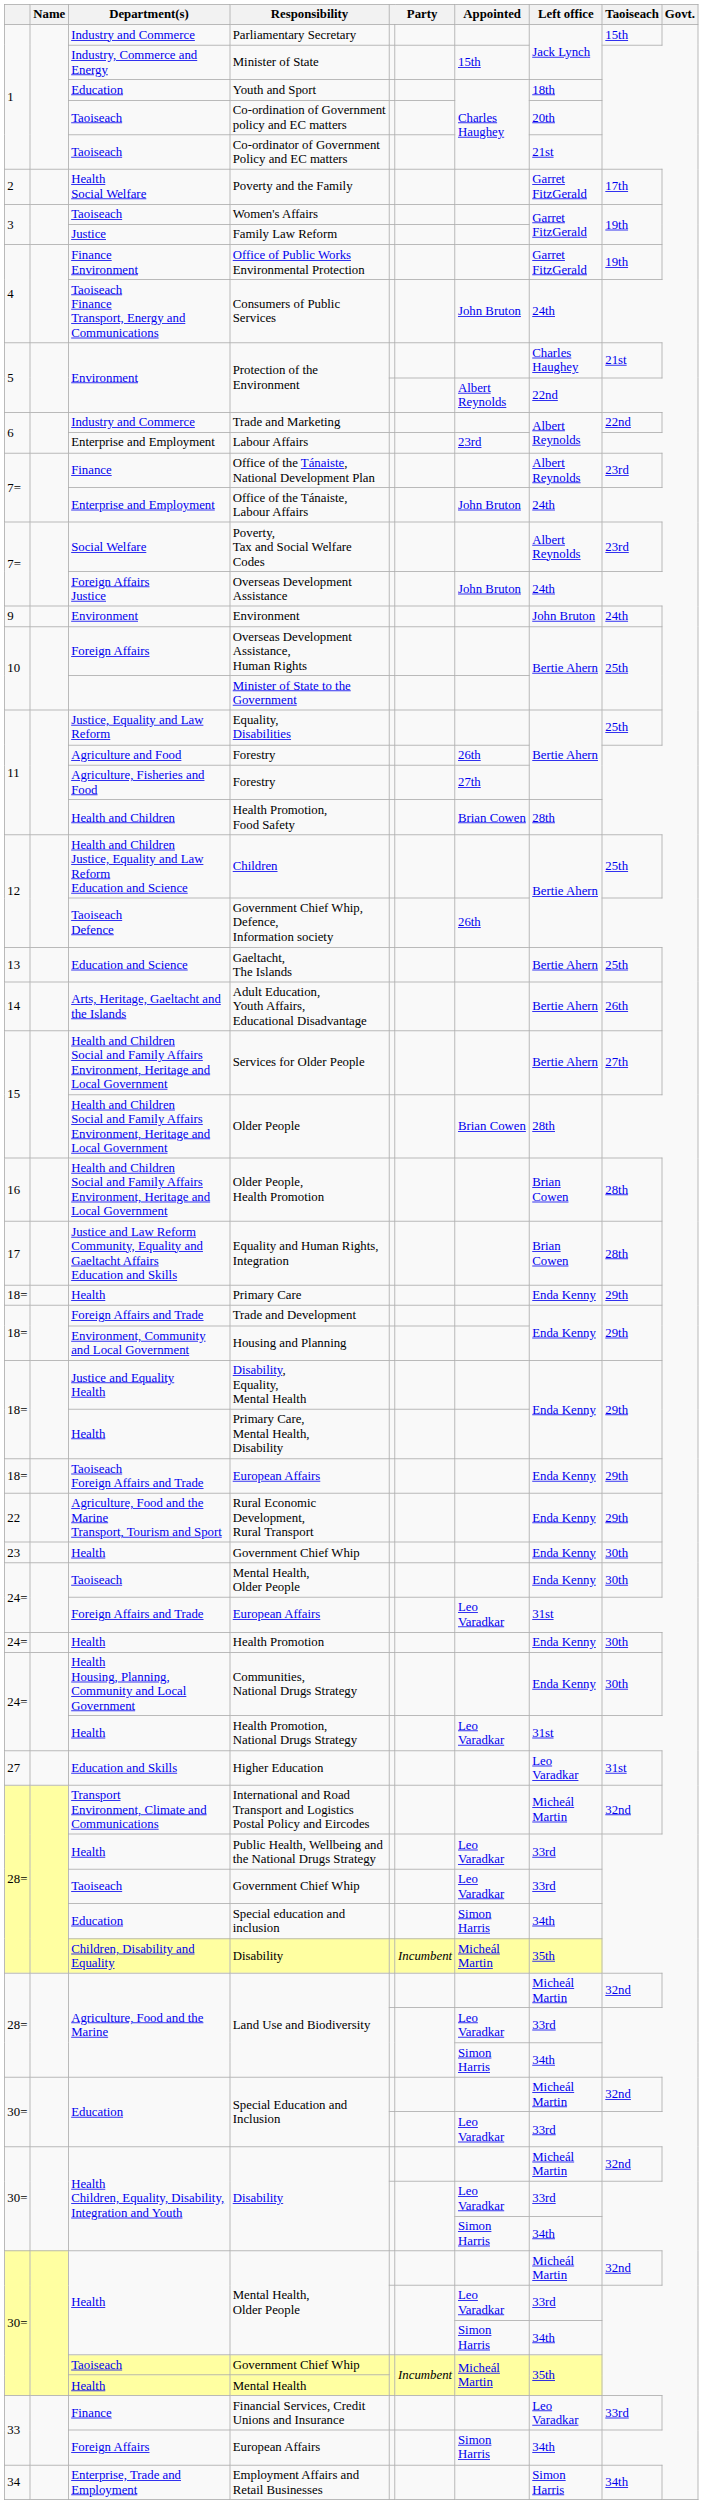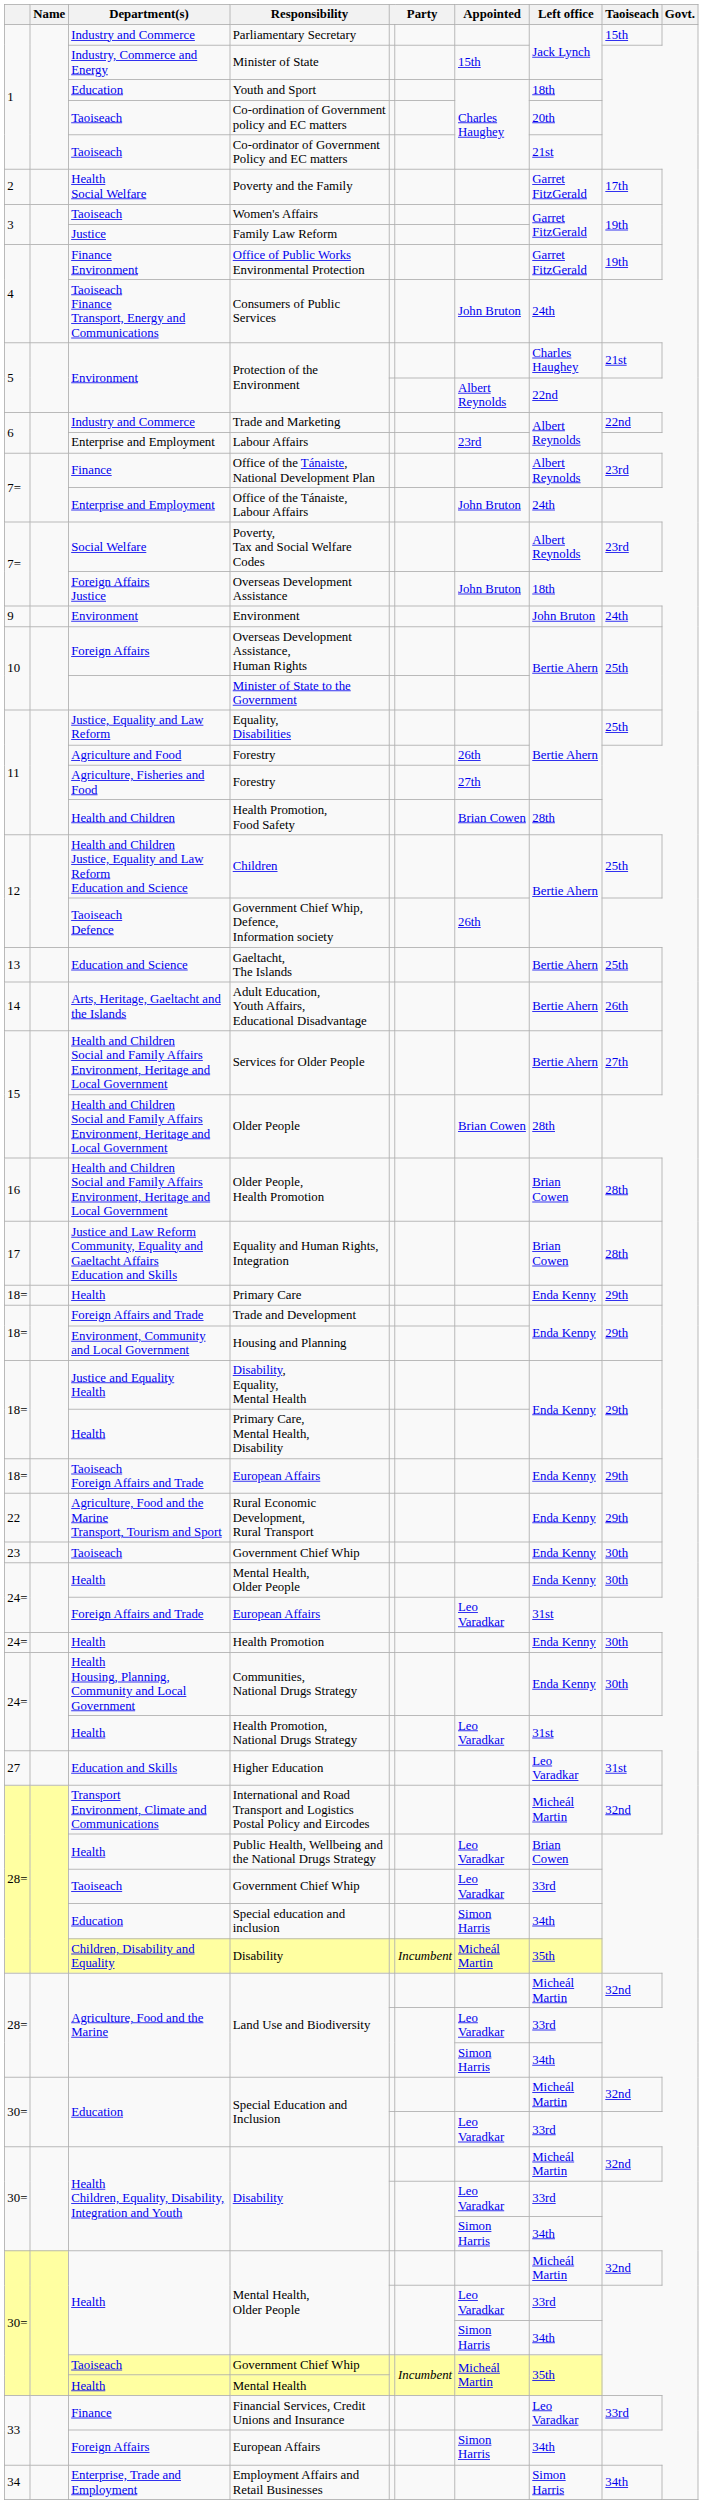 <table class="wikitable">
 <tr>
 <th></th>
 <th>Name</th>
 <th>Department(s)</th>
 <th>Responsibility</th>
 <th colspan="2">Party</th>
 <th>Appointed</th>
 <th>Left office</th>
 <th>Taoiseach</th>
 <th>Govt.</th>
 </tr>
 <tr>
 <td rowspan=5>1</td>
 <td rowspan=5><br></td>
 <td><a href='#'>Industry and Commerce</a></td>
 <td>Parliamentary Secretary</td>
 <td></td>
 <td></td>
 <td></td>
 <td rowspan=2><a href='#'>Jack Lynch</a></td>
 <td><a href='#'>15th</a></td>
 </tr>
 <tr>
 <td><a href='#'>Industry, Commerce and Energy</a></td>
 <td>Minister of State</td>
 <td></td>
 <td></td>
 <td><a href='#'>15th</a></td>
 </tr>
 <tr>
 <td><a href='#'>Education</a></td>
 <td>Youth and Sport</td>
 <td></td>
 <td></td>
 <td rowspan=3><a href='#'>Charles Haughey</a></td>
 <td><a href='#'>18th</a></td>
 </tr>
 <tr>
 <td><a href='#'>Taoiseach</a></td>
 <td>Co-ordination of Government policy and EC matters</td>
 <td></td>
 <td></td>
 <td><a href='#'>20th</a></td>
 </tr>
 <tr>
 <td><a href='#'>Taoiseach</a></td>
 <td>Co-ordinator of Government Policy and EC matters</td>
 <td></td>
 <td></td>
 <td><a href='#'>21st</a></td>
 </tr>
 <tr>
 <td>2</td>
 <td><br></td>
 <td><a href='#'>Health</a><br><a href='#'>Social Welfare</a></td>
 <td>Poverty and the Family</td>
 <td></td>
 <td></td>
 <td></td>
 <td><a href='#'>Garret FitzGerald</a></td>
 <td><a href='#'>17th</a></td>
 </tr>
 <tr>
 <td rowspan=2>3</td>
 <td rowspan=2><br></td>
 <td><a href='#'>Taoiseach</a></td>
 <td>Women's Affairs</td>
 <td></td>
 <td></td>
 <td></td>
 <td rowspan=2><a href='#'>Garret FitzGerald</a></td>
 <td rowspan=2><a href='#'>19th</a></td>
 </tr>
 <tr>
 <td><a href='#'>Justice</a></td>
 <td>Family Law Reform</td>
 <td></td>
 <td></td>
 </tr>
 <tr>
 <td rowspan=2>4</td>
 <td rowspan=2><br></td>
 <td><a href='#'>Finance</a><br><a href='#'>Environment</a></td>
 <td><a href='#'>Office of Public Works</a><br>Environmental Protection</td>
 <td></td>
 <td></td>
 <td></td>
 <td><a href='#'>Garret FitzGerald</a></td>
 <td><a href='#'>19th</a></td>
 </tr>
 <tr>
 <td><a href='#'>Taoiseach</a><br><a href='#'>Finance</a><br><a href='#'>Transport, Energy and Communications</a></td>
 <td>Consumers of Public Services</td>
 <td></td>
 <td></td>
 <td><a href='#'>John Bruton</a></td>
 <td><a href='#'>24th</a></td>
 </tr>
 <tr>
 <td rowspan=2>5</td>
 <td rowspan=2><br></td>
 <td rowspan=2><a href='#'>Environment</a></td>
 <td rowspan=2>Protection of the Environment</td>
 <td></td>
 <td></td>
 <td></td>
 <td><a href='#'>Charles Haughey</a></td>
 <td><a href='#'>21st</a></td>
 </tr>
 <tr>
 <td></td>
 <td></td>
 <td><a href='#'>Albert Reynolds</a></td>
 <td><a href='#'>22nd</a></td>
 </tr>
 <tr>
 <td rowspan=2>6</td>
 <td rowspan=2><br></td>
 <td><a href='#'>Industry and Commerce</a></td>
 <td>Trade and Marketing</td>
 <td></td>
 <td></td>
 <td></td>
 <td rowspan="2"><a href='#'>Albert Reynolds</a></td>
 <td><a href='#'>22nd</a></td>
 </tr>
 <tr>
 <td>Enterprise and Employment</td>
 <td>Labour Affairs</td>
 <td></td>
 <td></td>
 <td><a href='#'>23rd</a></td>
 </tr>
 <tr>
 <td rowspan=2>7=</td>
 <td rowspan=2><br></td>
 <td><a href='#'>Finance</a></td>
 <td>Office of the <a href='#'>Tánaiste</a>,<br>National Development Plan</td>
 <td></td>
 <td></td>
 <td></td>
 <td><a href='#'>Albert Reynolds</a></td>
 <td><a href='#'>23rd</a></td>
 </tr>
 <tr>
 <td><a href='#'>Enterprise and Employment</a></td>
 <td>Office of the Tánaiste,<br>Labour Affairs</td>
 <td></td>
 <td></td>
 <td><a href='#'>John Bruton</a></td>
 <td><a href='#'>24th</a></td>
 </tr>
 <tr>
 <td rowspan=2>7=</td>
 <td rowspan=2><br></td>
 <td><a href='#'>Social Welfare</a></td>
 <td>Poverty,<br>Tax and Social Welfare Codes</td>
 <td></td>
 <td></td>
 <td></td>
 <td><a href='#'>Albert Reynolds</a></td>
 <td><a href='#'>23rd</a></td>
 </tr>
 <tr>
 <td><a href='#'>Foreign Affairs</a><br><a href='#'>Justice</a></td>
 <td>Overseas Development Assistance</td>
 <td></td>
 <td></td>
 <td><a href='#'>John Bruton</a></td>
-<td><a href='#'>24th</a></td>
+<td><a href='#'>18th</a></td>
 </tr>
 <tr>
 <td>9</td>
 <td><br></td>
 <td><a href='#'>Environment</a></td>
 <td>Environment</td>
 <td></td>
 <td></td>
 <td></td>
 <td><a href='#'>John Bruton</a></td>
 <td><a href='#'>24th</a></td>
 </tr>
 <tr>
 <td rowspan=2>10</td>
 <td rowspan=2><br></td>
 <td><a href='#'>Foreign Affairs</a></td>
 <td>Overseas Development Assistance,<br>Human Rights</td>
 <td></td>
 <td></td>
 <td></td>
 <td rowspan=2><a href='#'>Bertie Ahern</a></td>
 <td rowspan=2><a href='#'>25th</a></td>
 </tr>
 <tr>
 <td></td>
 <td><a href='#'>Minister of State to the Government</a></td>
 <td></td>
 <td></td>
 </tr>
 <tr>
 <td rowspan=4>11</td>
 <td rowspan=4><br></td>
 <td><a href='#'>Justice, Equality and Law Reform</a></td>
 <td>Equality,<br><a href='#'>Disabilities</a></td>
 <td></td>
 <td></td>
 <td></td>
 <td rowspan=3><a href='#'>Bertie Ahern</a></td>
 <td><a href='#'>25th</a></td>
 </tr>
 <tr>
 <td><a href='#'>Agriculture and Food</a></td>
 <td>Forestry</td>
 <td></td>
 <td></td>
 <td><a href='#'>26th</a></td>
 </tr>
 <tr>
 <td><a href='#'>Agriculture, Fisheries and Food</a></td>
 <td>Forestry</td>
 <td></td>
 <td></td>
 <td><a href='#'>27th</a></td>
 </tr>
 <tr>
 <td><a href='#'>Health and Children</a></td>
 <td>Health Promotion,<br>Food Safety</td>
 <td></td>
 <td></td>
 <td><a href='#'>Brian Cowen</a></td>
 <td><a href='#'>28th</a></td>
 </tr>
 <tr>
 <td rowspan=2>12</td>
 <td rowspan=2><br></td>
 <td><a href='#'>Health and Children</a><br><a href='#'>Justice, Equality and Law Reform</a><br><a href='#'>Education and Science</a></td>
 <td><a href='#'>Children</a></td>
 <td></td>
 <td></td>
 <td></td>
 <td rowspan=2><a href='#'>Bertie Ahern</a></td>
 <td><a href='#'>25th</a></td>
 </tr>
 <tr>
 <td><a href='#'>Taoiseach</a><br><a href='#'>Defence</a></td>
 <td>Government Chief Whip,<br>Defence,<br>Information society</td>
 <td></td>
 <td></td>
 <td><a href='#'>26th</a></td>
 </tr>
 <tr>
 <td>13</td>
 <td><br></td>
 <td><a href='#'>Education and Science</a></td>
 <td>Gaeltacht,<br>The Islands</td>
 <td></td>
 <td></td>
 <td></td>
 <td><a href='#'>Bertie Ahern</a></td>
 <td><a href='#'>25th</a></td>
 </tr>
 <tr>
 <td>14</td>
 <td><br></td>
 <td><a href='#'>Arts, Heritage, Gaeltacht and the Islands</a></td>
 <td>Adult Education,<br>Youth Affairs,<br>Educational Disadvantage</td>
 <td></td>
 <td></td>
 <td></td>
 <td><a href='#'>Bertie Ahern</a></td>
 <td><a href='#'>26th</a></td>
 </tr>
 <tr>
 <td rowspan=2>15</td>
 <td rowspan=2><br></td>
 <td><a href='#'>Health and Children</a><br><a href='#'>Social and Family Affairs</a><br><a href='#'>Environment, Heritage and Local Government</a></td>
 <td>Services for Older People</td>
 <td></td>
 <td></td>
 <td></td>
 <td><a href='#'>Bertie Ahern</a></td>
 <td><a href='#'>27th</a></td>
 </tr>
 <tr>
 <td><a href='#'>Health and Children</a><br><a href='#'>Social and Family Affairs</a><br><a href='#'>Environment, Heritage and Local Government</a></td>
 <td>Older People</td>
 <td></td>
 <td></td>
 <td><a href='#'>Brian Cowen</a></td>
 <td><a href='#'>28th</a></td>
 </tr>
 <tr>
 <td>16</td>
 <td><br></td>
 <td><a href='#'>Health and Children</a><br><a href='#'>Social and Family Affairs</a><br><a href='#'>Environment, Heritage and Local Government</a></td>
 <td>Older People,<br>Health Promotion</td>
 <td></td>
 <td></td>
 <td></td>
 <td><a href='#'>Brian Cowen</a></td>
 <td><a href='#'>28th</a></td>
 </tr>
 <tr>
 <td>17</td>
 <td><br></td>
 <td><a href='#'>Justice and Law Reform</a><br><a href='#'>Community, Equality and Gaeltacht Affairs</a><br><a href='#'>Education and Skills</a></td>
 <td>Equality and Human Rights,<br>Integration</td>
 <td></td>
 <td></td>
 <td></td>
 <td><a href='#'>Brian Cowen</a></td>
 <td><a href='#'>28th</a></td>
 </tr>
 <tr>
 <td>18=</td>
 <td><br></td>
 <td><a href='#'>Health</a></td>
 <td>Primary Care</td>
 <td></td>
 <td></td>
 <td></td>
 <td><a href='#'>Enda Kenny</a></td>
 <td><a href='#'>29th</a></td>
 </tr>
 <tr>
 <td rowspan=2>18=</td>
 <td rowspan=2><br></td>
 <td><a href='#'>Foreign Affairs and Trade</a></td>
 <td>Trade and Development</td>
 <td></td>
 <td></td>
 <td></td>
 <td rowspan=2><a href='#'>Enda Kenny</a></td>
 <td rowspan=2><a href='#'>29th</a></td>
 </tr>
 <tr>
 <td><a href='#'>Environment, Community and Local Government</a></td>
 <td>Housing and Planning</td>
 <td></td>
 <td></td>
 </tr>
 <tr>
 <td rowspan=2>18=</td>
 <td rowspan=2><br></td>
 <td><a href='#'>Justice and Equality</a><br><a href='#'>Health</a></td>
 <td><a href='#'>Disability</a>,<br>Equality,<br>Mental Health</td>
 <td></td>
 <td></td>
 <td></td>
 <td rowspan=2><a href='#'>Enda Kenny</a></td>
 <td rowspan=2><a href='#'>29th</a></td>
 </tr>
 <tr>
 <td><a href='#'>Health</a></td>
 <td>Primary Care,<br>Mental Health,<br>Disability</td>
 <td></td>
 <td></td>
 </tr>
 <tr>
 <td>18=</td>
 <td><br></td>
 <td><a href='#'>Taoiseach</a><br><a href='#'>Foreign Affairs and Trade</a></td>
 <td><a href='#'>European Affairs</a></td>
 <td></td>
 <td></td>
 <td></td>
 <td><a href='#'>Enda Kenny</a></td>
 <td><a href='#'>29th</a></td>
 </tr>
 <tr>
 <td>22</td>
 <td><br></td>
 <td><a href='#'>Agriculture, Food and the Marine</a><br><a href='#'>Transport, Tourism and Sport</a></td>
 <td>Rural Economic Development,<br>Rural Transport</td>
 <td></td>
 <td></td>
 <td></td>
 <td><a href='#'>Enda Kenny</a></td>
 <td><a href='#'>29th</a></td>
 </tr>
 <tr>
 <td>23</td>
 <td><br></td>
-<td><a href='#'>Health</a></td>
+<td><a href='#'>Taoiseach</a></td>
 <td>Government Chief Whip</td>
 <td></td>
 <td></td>
 <td></td>
 <td><a href='#'>Enda Kenny</a></td>
 <td><a href='#'>30th</a></td>
 </tr>
 <tr>
 <td rowspan=2>24=</td>
 <td rowspan=2><br></td>
-<td><a href='#'>Taoiseach</a></td>
+<td><a href='#'>Health</a></td>
 <td>Mental Health,<br>Older People</td>
 <td></td>
 <td></td>
 <td></td>
 <td><a href='#'>Enda Kenny</a></td>
 <td><a href='#'>30th</a></td>
 </tr>
 <tr>
 <td><a href='#'>Foreign Affairs and Trade</a></td>
 <td><a href='#'>European Affairs</a></td>
 <td></td>
 <td></td>
 <td><a href='#'>Leo Varadkar</a></td>
 <td><a href='#'>31st</a></td>
 </tr>
 <tr>
 <td>24=</td>
 <td><br></td>
 <td><a href='#'>Health</a></td>
 <td>Health Promotion</td>
 <td></td>
 <td></td>
 <td></td>
 <td><a href='#'>Enda Kenny</a></td>
 <td><a href='#'>30th</a></td>
 </tr>
 <tr>
 <td rowspan=2>24=</td>
 <td rowspan=2><br></td>
 <td><a href='#'>Health</a><br><a href='#'>Housing, Planning, Community and Local Government</a></td>
 <td>Communities,<br>National Drugs Strategy</td>
 <td></td>
 <td></td>
 <td></td>
 <td><a href='#'>Enda Kenny</a></td>
 <td><a href='#'>30th</a></td>
 </tr>
 <tr>
 <td><a href='#'>Health</a></td>
 <td>Health Promotion,<br>National Drugs Strategy</td>
 <td></td>
 <td></td>
 <td><a href='#'>Leo Varadkar</a></td>
 <td><a href='#'>31st</a></td>
 </tr>
 <tr>
 <td>27</td>
 <td><br></td>
 <td><a href='#'>Education and Skills</a></td>
 <td>Higher Education</td>
 <td></td>
 <td></td>
 <td></td>
 <td><a href='#'>Leo Varadkar</a></td>
 <td><a href='#'>31st</a></td>
 </tr>
 <tr>
 <td style="background-color:#ffffa1" rowspan=5>28=</td>
 <td style="background-color:#ffffa1" rowspan=5><br></td>
 <td><a href='#'>Transport</a><br><a href='#'>Environment, Climate and Communications</a></td>
 <td>International and Road Transport and Logistics<br>Postal Policy and Eircodes</td>
 <td></td>
 <td></td>
 <td></td>
 <td><a href='#'>Micheál Martin</a></td>
 <td><a href='#'>32nd</a></td>
 </tr>
 <tr>
 <td><a href='#'>Health</a></td>
 <td>Public Health, Wellbeing and the National Drugs Strategy</td>
 <td></td>
 <td></td>
 <td><a href='#'>Leo Varadkar</a></td>
-<td><a href='#'>33rd</a></td>
+<td><a href='#'>Brian Cowen</a></td>
 </tr>
 <tr>
 <td><a href='#'>Taoiseach</a></td>
 <td>Government Chief Whip</td>
 <td></td>
 <td></td>
 <td><a href='#'>Leo Varadkar</a></td>
 <td><a href='#'>33rd</a></td>
 </tr>
 <tr>
 <td><a href='#'>Education</a></td>
 <td>Special education and inclusion</td>
 <td></td>
 <td></td>
 <td><a href='#'>Simon Harris</a></td>
 <td><a href='#'>34th</a></td>
 </tr>
 <tr>
 <td style="background-color:#ffffa1"><a href='#'>Children, Disability and Equality</a></td>
 <td style="background-color:#ffffa1">Disability</td>
 <td style="background-color:#ffffa1"></td>
 <td style="background-color:#ffffa1"><em>Incumbent</em></td>
 <td style="background-color:#ffffa1"><a href='#'>Micheál Martin</a></td>
 <td style="background-color:#ffffa1"><a href='#'>35th</a></td>
 </tr>
 <tr>
 <td rowspan=3>28=</td>
 <td rowspan=3></td>
 <td rowspan=3><a href='#'>Agriculture, Food and the Marine</a></td>
 <td rowspan=3>Land Use and Biodiversity</td>
 <td></td>
 <td></td>
 <td></td>
 <td><a href='#'>Micheál Martin</a></td>
 <td><a href='#'>32nd</a></td>
 </tr>
 <tr>
 <td rowspan=2></td>
 <td rowspan=2></td>
 <td><a href='#'>Leo Varadkar</a></td>
 <td><a href='#'>33rd</a></td>
 </tr>
 <tr>
 <td><a href='#'>Simon Harris</a></td>
 <td><a href='#'>34th</a></td>
 </tr>
 <tr>
 <td rowspan=2>30=</td>
 <td rowspan=2><br></td>
 <td rowspan=2><a href='#'>Education</a></td>
 <td rowspan=2>Special Education and Inclusion</td>
 <td></td>
 <td></td>
 <td></td>
 <td><a href='#'>Micheál Martin</a></td>
 <td><a href='#'>32nd</a></td>
 </tr>
 <tr>
 <td></td>
 <td></td>
 <td><a href='#'>Leo Varadkar</a></td>
 <td><a href='#'>33rd</a></td>
 </tr>
 <tr>
 <td rowspan=3>30=</td>
 <td rowspan=3><br></td>
 <td rowspan=3><a href='#'>Health</a><br><a href='#'>Children, Equality, Disability, Integration and Youth</a></td>
 <td rowspan=3><a href='#'>Disability</a></td>
 <td></td>
 <td></td>
 <td></td>
 <td><a href='#'>Micheál Martin</a></td>
 <td><a href='#'>32nd</a></td>
 </tr>
 <tr>
 <td rowspan=2></td>
 <td rowspan=2></td>
 <td><a href='#'>Leo Varadkar</a></td>
 <td><a href='#'>33rd</a></td>
 </tr>
 <tr>
 <td><a href='#'>Simon Harris</a></td>
 <td><a href='#'>34th</a></td>
 </tr>
 <tr>
 <td style="background-color:#ffffa1" rowspan=5>30=</td>
 <td style="background-color:#ffffa1" rowspan=5><br></td>
 <td rowspan=3><a href='#'>Health</a></td>
 <td rowspan=3>Mental Health,<br>Older People</td>
 <td></td>
 <td></td>
 <td></td>
 <td><a href='#'>Micheál Martin</a></td>
 <td><a href='#'>32nd</a></td>
 </tr>
 <tr>
 <td rowspan=2></td>
 <td rowspan=2></td>
 <td><a href='#'>Leo Varadkar</a></td>
 <td><a href='#'>33rd</a></td>
 </tr>
 <tr>
 <td><a href='#'>Simon Harris</a></td>
 <td><a href='#'>34th</a></td>
 </tr>
 <tr>
 <td style="background-color:#ffffa1"><a href='#'>Taoiseach</a></td>
 <td style="background-color:#ffffa1">Government Chief Whip</td>
 <td style="background-color:#ffffa1" rowspan=2></td>
 <td style="background-color:#ffffa1" rowspan=2><em>Incumbent</em></td>
 <td style="background-color:#ffffa1" rowspan=2><a href='#'>Micheál Martin</a></td>
 <td style="background-color:#ffffa1" rowspan=2><a href='#'>35th</a></td>
 </tr>
 <tr>
 <td style="background-color:#ffffa1"><a href='#'>Health</a></td>
 <td style="background-color:#ffffa1">Mental Health</td>
 </tr>
 <tr>
 <td rowspan=2>33</td>
 <td rowspan=2><br></td>
 <td><a href='#'>Finance</a></td>
 <td>Financial Services, Credit Unions and Insurance</td>
 <td></td>
 <td></td>
 <td></td>
 <td><a href='#'>Leo Varadkar</a></td>
 <td><a href='#'>33rd</a></td>
 </tr>
 <tr>
 <td><a href='#'>Foreign Affairs</a></td>
 <td>European Affairs</td>
 <td></td>
 <td></td>
 <td><a href='#'>Simon Harris</a></td>
 <td><a href='#'>34th</a></td>
 </tr>
 <tr>
 <td>34</td>
 <td><br></td>
 <td><a href='#'>Enterprise, Trade and Employment</a></td>
 <td>Employment Affairs and Retail Businesses</td>
 <td></td>
 <td></td>
 <td></td>
 <td><a href='#'>Simon Harris</a></td>
 <td><a href='#'>34th</a></td>
 </tr>
 </table>
